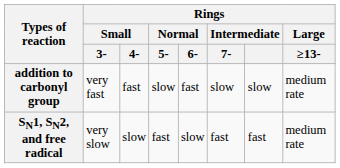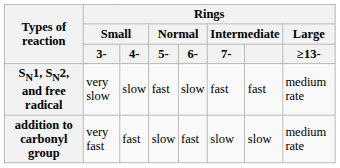 <table class="wikitable floatright" style="width:425px;">
 <tr>
 <th rowspan="3">Types of reaction</th>
 <th colspan="7">Rings</th>
 </tr>
 <tr>
 <th colspan="2">Small</th>
 <th colspan="2">Normal</th>
 <th colspan="2">Intermediate</th>
 <th>Large</th>
 </tr>
 <tr>
 <th>3-</th>
 <th>4-</th>
 <th>5-</th>
 <th>6-</th>
 <th>7-</th>
 <th></th>
 <th>≥13-</th>
 </tr>
 <tr>
+<th>S<sub>N</sub>1, S<sub>N</sub>2, and free radical</th>
+<td>very slow</td>
+<td>slow</td>
+<td>fast</td>
+<td>slow</td>
+<td>fast</td>
+<td>fast</td>
+<td>medium rate</td>
+</tr>
+<tr>
 <th>addition to carbonyl group</th>
 <td>very fast</td>
 <td>fast</td>
 <td>slow</td>
 <td>fast</td>
 <td>slow</td>
 <td>slow</td>
 <td>medium rate</td>
 </tr>
-<tr>
-<th>S<sub>N</sub>1, S<sub>N</sub>2, and free radical</th>
-<td>very slow</td>
-<td>slow</td>
-<td>fast</td>
-<td>slow</td>
-<td>fast</td>
-<td>fast</td>
-<td>medium rate</td>
-</tr>
 </table>
